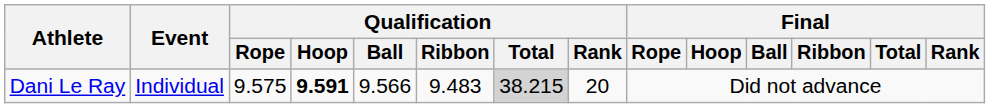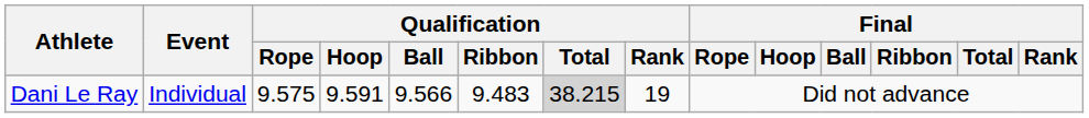 <table class=wikitable style="font-size:90%">
 <tr>
 <th rowspan="2">Athlete</th>
 <th rowspan="2">Event</th>
 <th colspan=6>Qualification</th>
 <th colspan=6>Final</th>
 </tr>
 <tr style="font-size:95%">
 <th>Rope</th>
 <th>Hoop</th>
 <th>Ball</th>
 <th>Ribbon</th>
 <th>Total</th>
 <th>Rank</th>
 <th>Rope</th>
 <th>Hoop</th>
 <th>Ball</th>
 <th>Ribbon</th>
 <th>Total</th>
 <th>Rank</th>
 </tr>
 <tr>
 <td align=left><a href='#'>Dani Le Ray</a></td>
 <td align=left><a href='#'>Individual</a></td>
 <td align=center>9.575</td>
-<td align=center><strong>9.591</strong></td>
+<td align=center>9.591</td>
 <td align=center>9.566</td>
 <td align=center>9.483</td>
 <td align=center style="background: lightgrey;">38.215</td>
-<td align=center>20</td>
+<td align=center>19</td>
 <td align=center colspan=6>Did not advance</td>
 </tr>
 </table>
